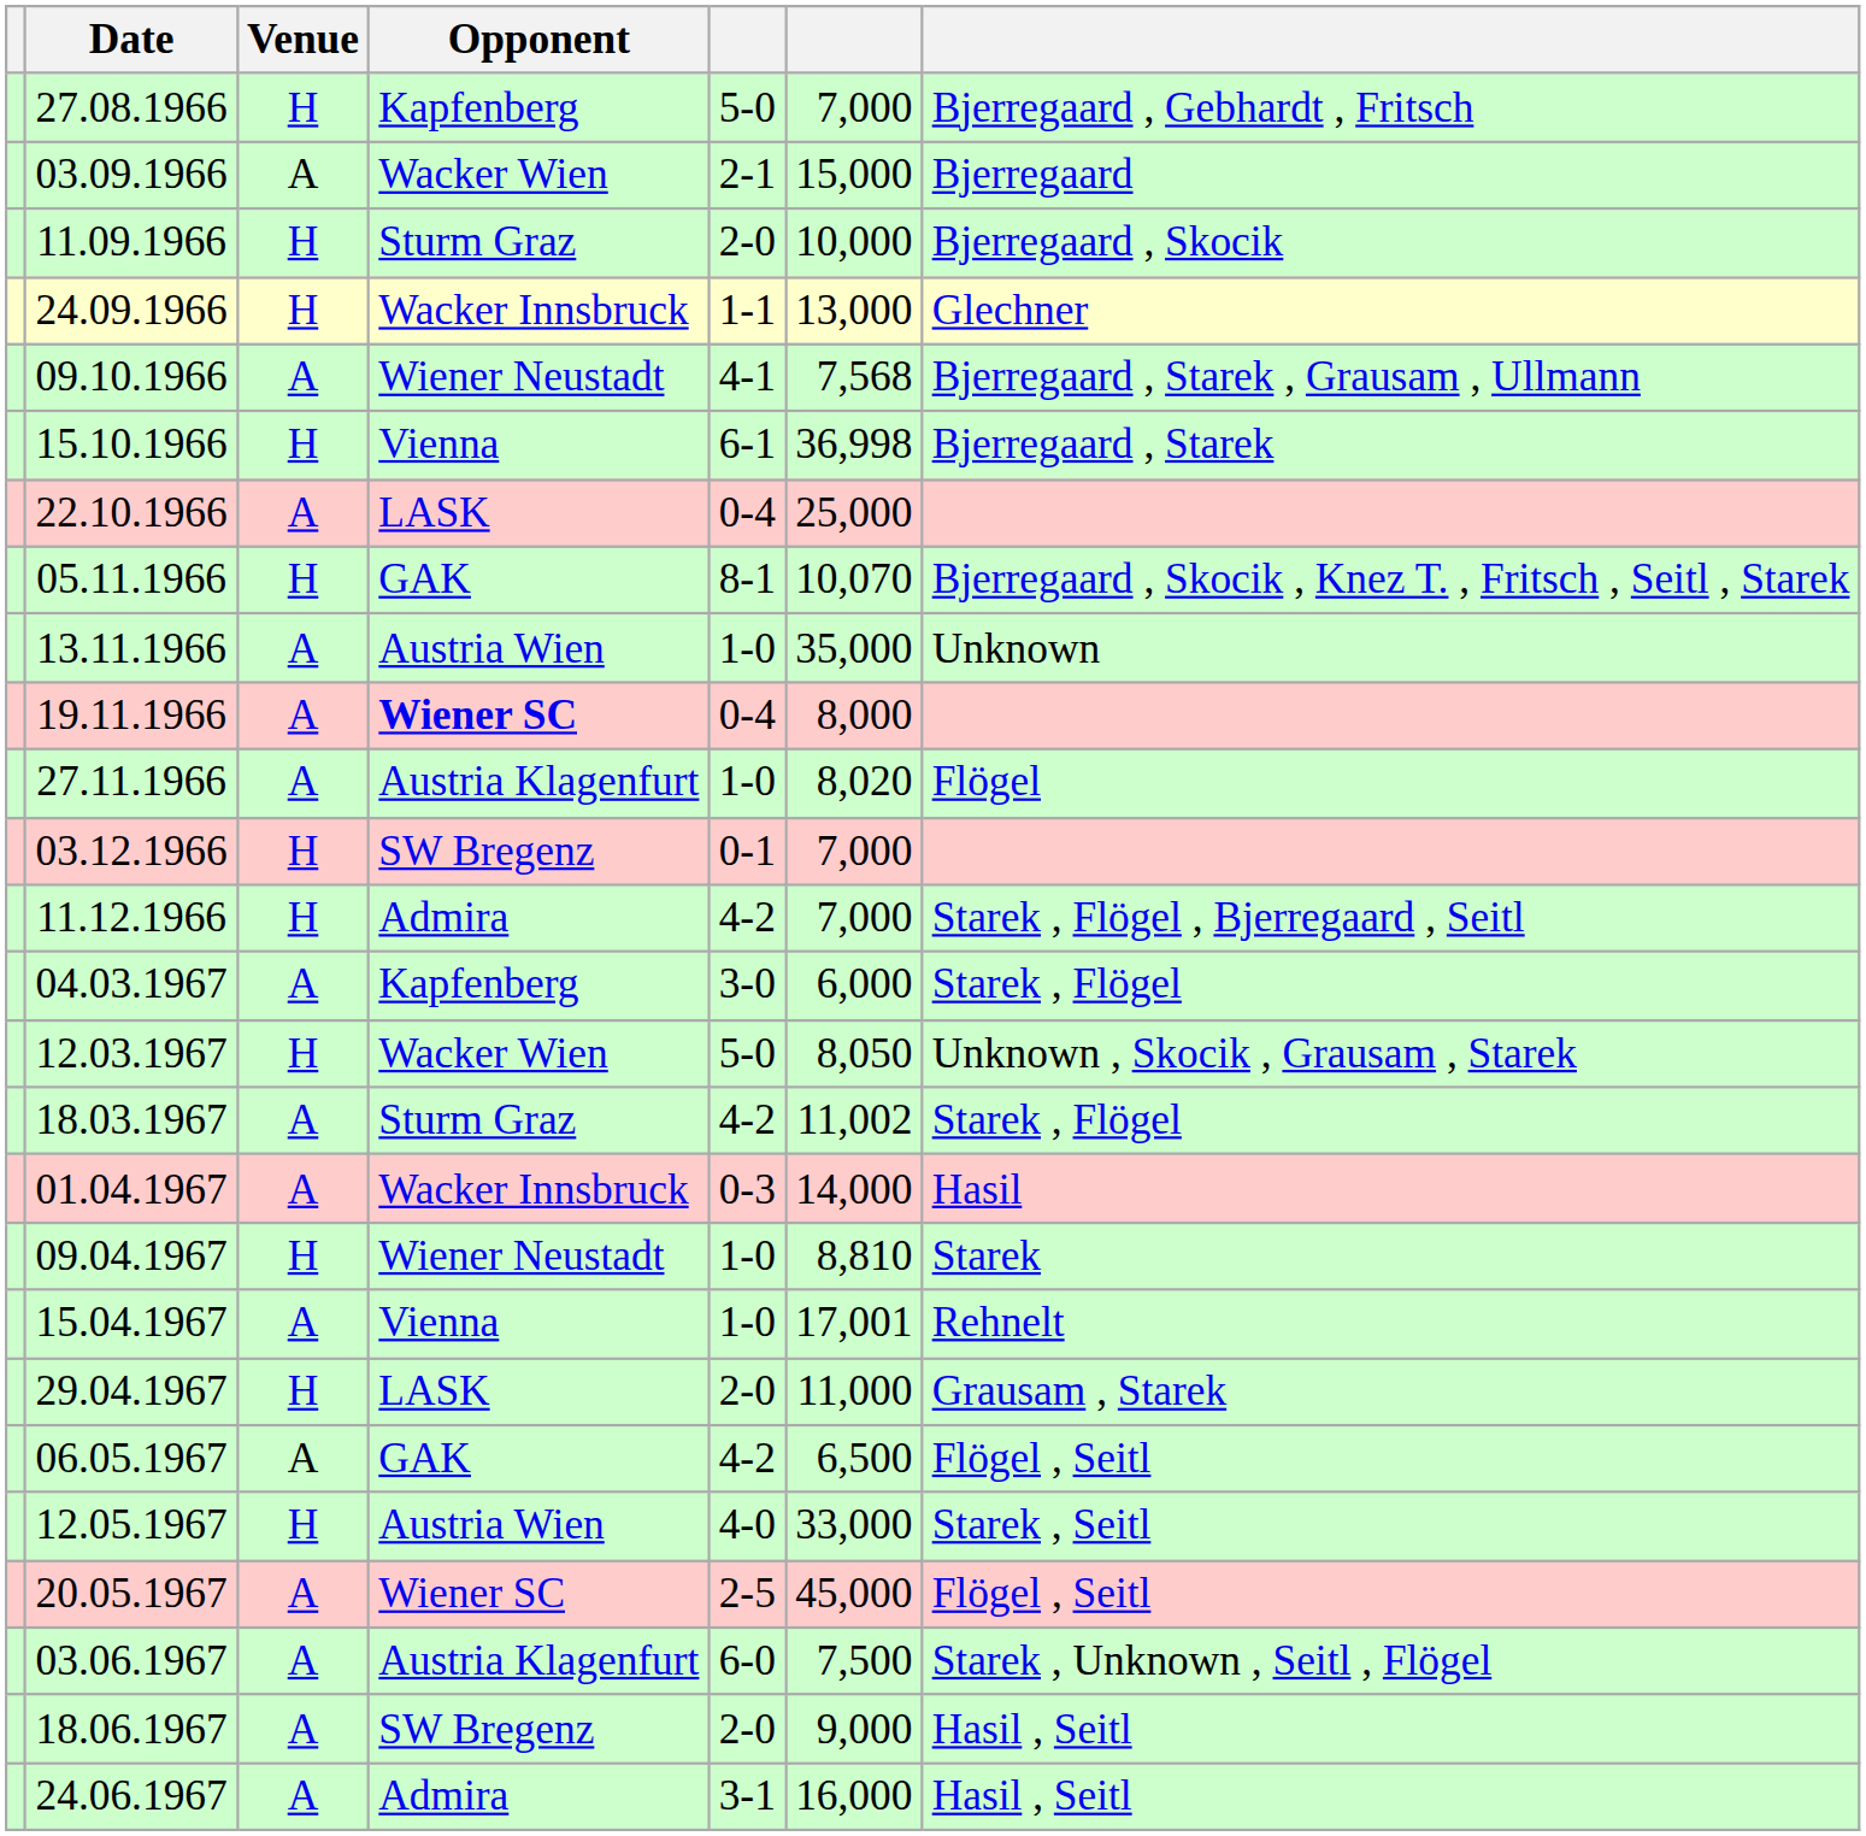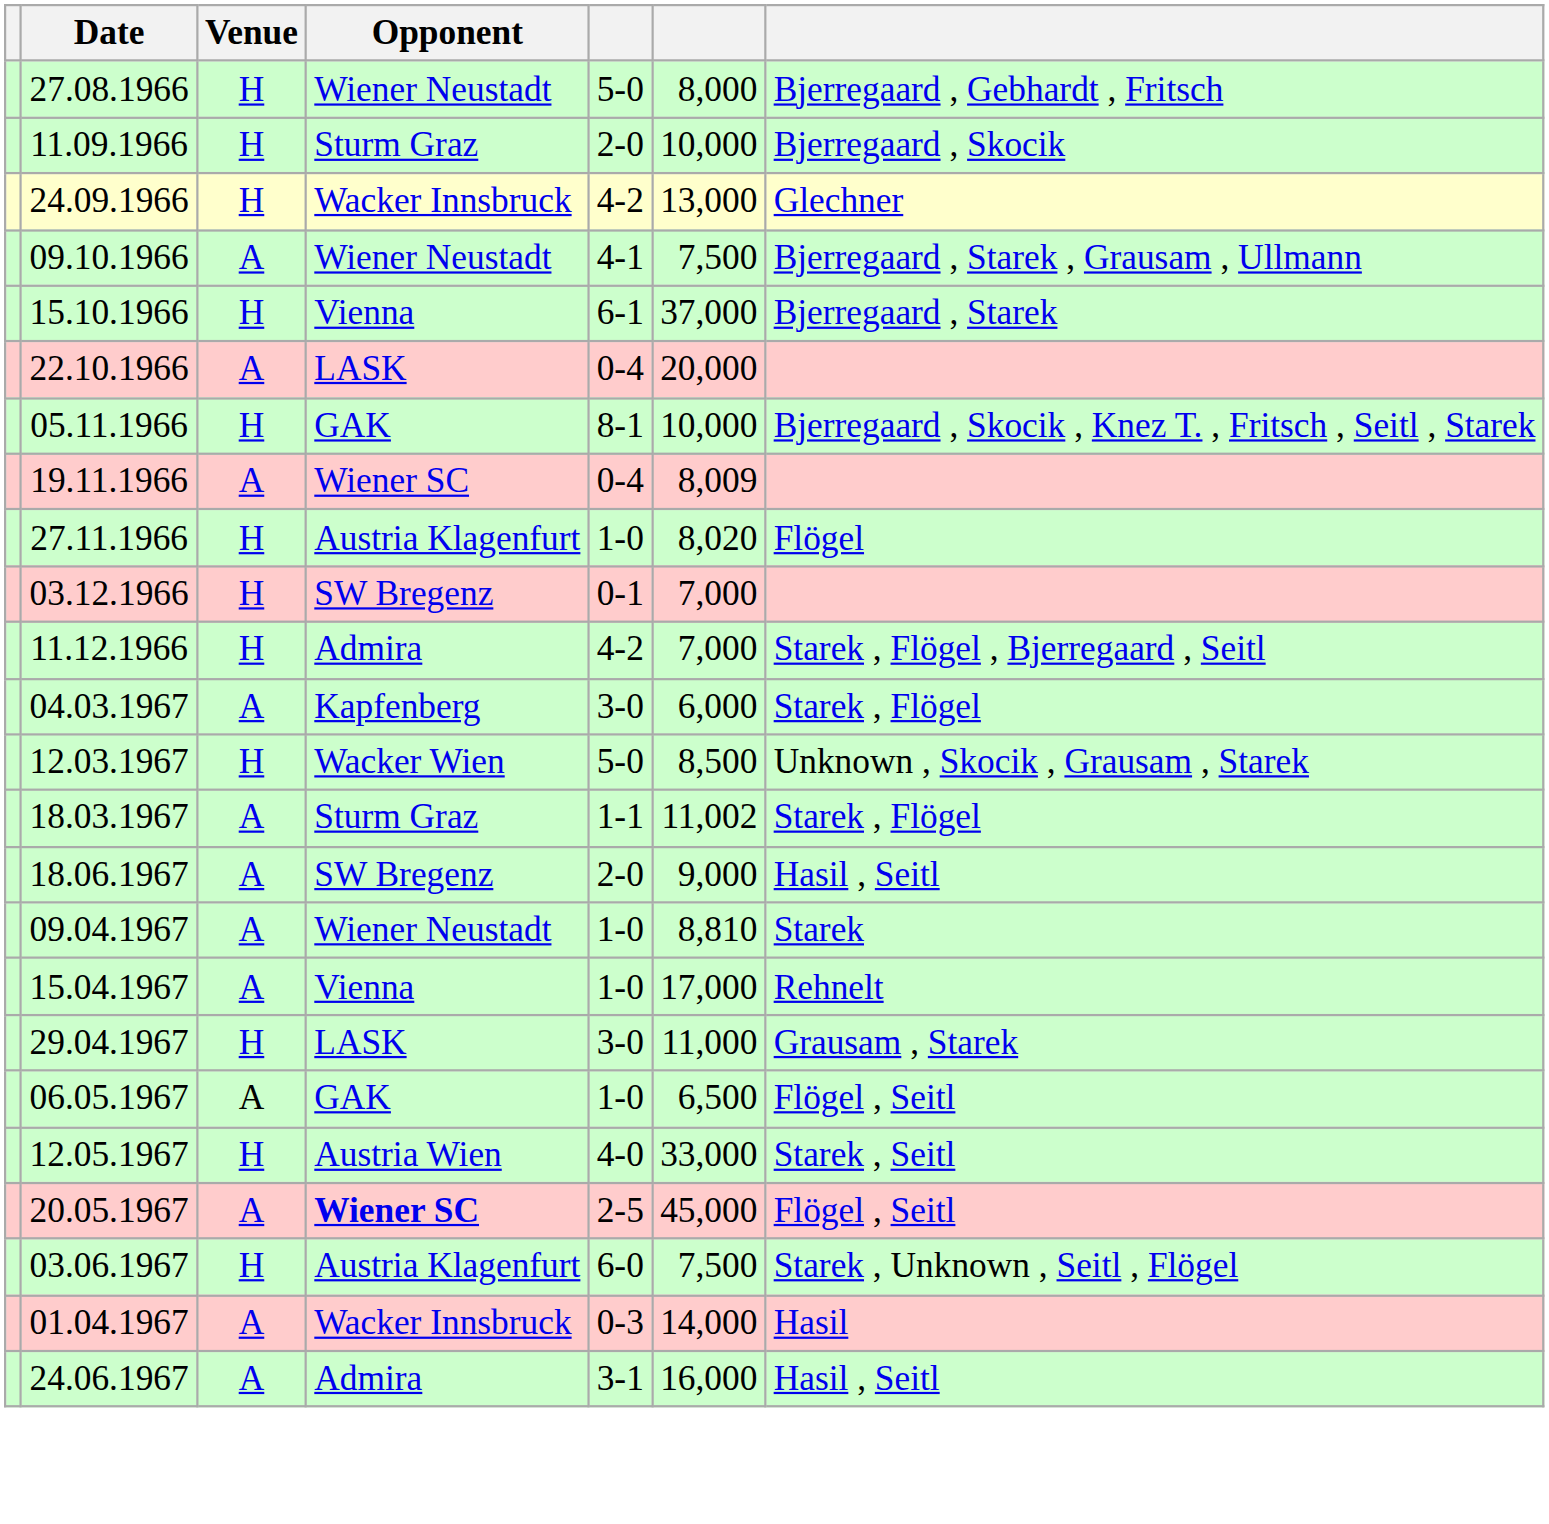 <table class="wikitable" Style="text-align: center">
 <tr>
 <th></th>
 <th>Date</th>
 <th>Venue</th>
 <th>Opponent</th>
 <th></th>
 <th></th>
 <th></th>
 </tr>
 <tr style="background:#cfc">
 <td></td>
 <td>27.08.1966</td>
 <td><a href='#'>H</a></td>
-<td align="left"><a href='#'>Kapfenberg</a></td>
+<td align="left"><a href='#'>Wiener Neustadt</a></td>
 <td>5-0</td>
-<td align="right">7,000</td>
+<td align="right">8,000</td>
 <td align="left"><a href='#'>Bjerregaard</a>   , <a href='#'>Gebhardt</a> , <a href='#'>Fritsch</a> </td>
-</tr>
-<tr style="background:#cfc">
-<td></td>
-<td>03.09.1966</td>
-<td>A</td>
-<td align="left"><a href='#'>Wacker Wien</a></td>
-<td>2-1</td>
-<td align="right">15,000</td>
-<td align="left"><a href='#'>Bjerregaard</a>  </td>
 </tr>
 <tr style="background:#cfc">
 <td></td>
 <td>11.09.1966</td>
 <td><a href='#'>H</a></td>
 <td align="left"><a href='#'>Sturm Graz</a></td>
 <td>2-0</td>
 <td align="right">10,000</td>
 <td align="left"><a href='#'>Bjerregaard</a> , <a href='#'>Skocik</a> </td>
 </tr>
 <tr style="background:#ffc">
 <td></td>
 <td>24.09.1966</td>
 <td><a href='#'>H</a></td>
 <td align="left"><a href='#'>Wacker Innsbruck</a></td>
-<td>1-1</td>
+<td>4-2</td>
 <td align="right">13,000</td>
 <td align="left"><a href='#'>Glechner</a> </td>
 </tr>
 <tr style="background:#cfc">
 <td></td>
 <td>09.10.1966</td>
 <td><a href='#'>A</a></td>
 <td align="left"><a href='#'>Wiener Neustadt</a></td>
 <td>4-1</td>
-<td align="right">7,568</td>
+<td align="right">7,500</td>
 <td align="left"><a href='#'>Bjerregaard</a> , <a href='#'>Starek</a> , <a href='#'>Grausam</a> , <a href='#'>Ullmann</a> </td>
 </tr>
 <tr style="background:#cfc">
 <td></td>
 <td>15.10.1966</td>
 <td><a href='#'>H</a></td>
 <td align="left"><a href='#'>Vienna</a></td>
 <td>6-1</td>
-<td align="right">36,998</td>
+<td align="right">37,000</td>
 <td align="left"><a href='#'>Bjerregaard</a>  , <a href='#'>Starek</a>    </td>
 </tr>
 <tr style="background:#fcc">
 <td></td>
 <td>22.10.1966</td>
 <td><a href='#'>A</a></td>
 <td align="left"><a href='#'>LASK</a></td>
 <td>0-4</td>
-<td align="right">25,000</td>
+<td align="right">20,000</td>
 <td align="left"></td>
 </tr>
 <tr style="background:#cfc">
 <td></td>
 <td>05.11.1966</td>
 <td><a href='#'>H</a></td>
 <td align="left"><a href='#'>GAK</a></td>
 <td>8-1</td>
-<td align="right">10,070</td>
+<td align="right">10,000</td>
 <td align="left"><a href='#'>Bjerregaard</a> , <a href='#'>Skocik</a> , <a href='#'>Knez T.</a>  , <a href='#'>Fritsch</a>  , <a href='#'>Seitl</a> , <a href='#'>Starek</a> </td>
-</tr>
-<tr style="background:#cfc">
-<td></td>
-<td>13.11.1966</td>
-<td><a href='#'>A</a></td>
-<td align="left"><a href='#'>Austria Wien</a></td>
-<td>1-0</td>
-<td align="right">35,000</td>
-<td align="left">Unknown </td>
 </tr>
 <tr style="background:#fcc">
 <td></td>
 <td>19.11.1966</td>
 <td><a href='#'>A</a></td>
-<td align="left"><strong><a href='#'>Wiener SC</a></strong></td>
+<td align="left"><a href='#'>Wiener SC</a></td>
 <td>0-4</td>
-<td align="right">8,000</td>
+<td align="right">8,009</td>
 <td align="left"></td>
 </tr>
 <tr style="background:#cfc">
 <td></td>
 <td>27.11.1966</td>
-<td><a href='#'>A</a></td>
+<td><a href='#'>H</a></td>
 <td align="left"><a href='#'>Austria Klagenfurt</a></td>
 <td>1-0</td>
 <td align="right">8,020</td>
 <td align="left"><a href='#'>Flögel</a> </td>
 </tr>
 <tr style="background:#fcc">
 <td></td>
 <td>03.12.1966</td>
 <td><a href='#'>H</a></td>
 <td align="left"><a href='#'>SW Bregenz</a></td>
 <td>0-1</td>
 <td align="right">7,000</td>
 <td align="left"></td>
 </tr>
 <tr style="background:#cfc">
 <td></td>
 <td>11.12.1966</td>
 <td><a href='#'>H</a></td>
 <td align="left"><a href='#'>Admira</a></td>
 <td>4-2</td>
 <td align="right">7,000</td>
 <td align="left"><a href='#'>Starek</a> , <a href='#'>Flögel</a> , <a href='#'>Bjerregaard</a> , <a href='#'>Seitl</a> </td>
 </tr>
 <tr style="background:#cfc">
 <td></td>
 <td>04.03.1967</td>
 <td><a href='#'>A</a></td>
 <td align="left"><a href='#'>Kapfenberg</a></td>
 <td>3-0</td>
 <td align="right">6,000</td>
 <td align="left"><a href='#'>Starek</a> , <a href='#'>Flögel</a>  </td>
 </tr>
 <tr style="background:#cfc">
 <td></td>
 <td>12.03.1967</td>
 <td><a href='#'>H</a></td>
 <td align="left"><a href='#'>Wacker Wien</a></td>
 <td>5-0</td>
-<td align="right">8,050</td>
+<td align="right">8,500</td>
 <td align="left">Unknown , <a href='#'>Skocik</a> , <a href='#'>Grausam</a> , <a href='#'>Starek</a>  </td>
 </tr>
 <tr style="background:#cfc">
 <td></td>
 <td>18.03.1967</td>
 <td><a href='#'>A</a></td>
 <td align="left"><a href='#'>Sturm Graz</a></td>
-<td>4-2</td>
+<td>1-1</td>
 <td align="right">11,002</td>
 <td align="left"><a href='#'>Starek</a>   , <a href='#'>Flögel</a> </td>
 </tr>
-<tr style="background:#fcc">
+<tr style="background:#cfc">
 <td></td>
-<td>01.04.1967</td>
+<td>18.06.1967</td>
 <td><a href='#'>A</a></td>
-<td align="left"><a href='#'>Wacker Innsbruck</a></td>
-<td>0-3</td>
-<td align="right">14,000</td>
-<td align="left"><a href='#'>Hasil</a> </td>
+<td align="left"><a href='#'>SW Bregenz</a></td>
+<td>2-0</td>
+<td align="right">9,000</td>
+<td align="left"><a href='#'>Hasil</a> , <a href='#'>Seitl</a> </td>
 </tr>
 <tr style="background:#cfc">
 <td></td>
 <td>09.04.1967</td>
-<td><a href='#'>H</a></td>
+<td><a href='#'>A</a></td>
 <td align="left"><a href='#'>Wiener Neustadt</a></td>
 <td>1-0</td>
 <td align="right">8,810</td>
 <td align="left"><a href='#'>Starek</a> </td>
 </tr>
 <tr style="background:#cfc">
 <td></td>
 <td>15.04.1967</td>
 <td><a href='#'>A</a></td>
 <td align="left"><a href='#'>Vienna</a></td>
 <td>1-0</td>
-<td align="right">17,001</td>
+<td align="right">17,000</td>
 <td align="left"><a href='#'>Rehnelt</a> </td>
 </tr>
 <tr style="background:#cfc">
 <td></td>
 <td>29.04.1967</td>
 <td><a href='#'>H</a></td>
 <td align="left"><a href='#'>LASK</a></td>
-<td>2-0</td>
+<td>3-0</td>
 <td align="right">11,000</td>
 <td align="left"><a href='#'>Grausam</a> , <a href='#'>Starek</a>  </td>
 </tr>
 <tr style="background:#cfc">
 <td></td>
 <td>06.05.1967</td>
 <td>A</td>
 <td align="left"><a href='#'>GAK</a></td>
-<td>4-2</td>
+<td>1-0</td>
 <td align="right">6,500</td>
 <td align="left"><a href='#'>Flögel</a>   , <a href='#'>Seitl</a> </td>
 </tr>
 <tr style="background:#cfc">
 <td></td>
 <td>12.05.1967</td>
 <td><a href='#'>H</a></td>
 <td align="left"><a href='#'>Austria Wien</a></td>
 <td>4-0</td>
 <td align="right">33,000</td>
 <td align="left"><a href='#'>Starek</a>  , <a href='#'>Seitl</a>  </td>
 </tr>
 <tr style="background:#fcc">
 <td></td>
 <td>20.05.1967</td>
 <td><a href='#'>A</a></td>
-<td align="left"><a href='#'>Wiener SC</a></td>
+<td align="left"><strong><a href='#'>Wiener SC</a></strong></td>
 <td>2-5</td>
 <td align="right">45,000</td>
 <td align="left"><a href='#'>Flögel</a> , <a href='#'>Seitl</a> </td>
 </tr>
 <tr style="background:#cfc">
 <td></td>
 <td>03.06.1967</td>
-<td><a href='#'>A</a></td>
+<td><a href='#'>H</a></td>
 <td align="left"><a href='#'>Austria Klagenfurt</a></td>
 <td>6-0</td>
 <td align="right">7,500</td>
 <td align="left"><a href='#'>Starek</a>   , Unknown , <a href='#'>Seitl</a> , <a href='#'>Flögel</a> </td>
 </tr>
-<tr style="background:#cfc">
+<tr style="background:#fcc">
 <td></td>
-<td>18.06.1967</td>
+<td>01.04.1967</td>
 <td><a href='#'>A</a></td>
-<td align="left"><a href='#'>SW Bregenz</a></td>
-<td>2-0</td>
-<td align="right">9,000</td>
-<td align="left"><a href='#'>Hasil</a> , <a href='#'>Seitl</a> </td>
+<td align="left"><a href='#'>Wacker Innsbruck</a></td>
+<td>0-3</td>
+<td align="right">14,000</td>
+<td align="left"><a href='#'>Hasil</a> </td>
 </tr>
 <tr style="background:#cfc">
 <td></td>
 <td>24.06.1967</td>
 <td><a href='#'>A</a></td>
 <td align="left"><a href='#'>Admira</a></td>
 <td>3-1</td>
 <td align="right">16,000</td>
 <td align="left"><a href='#'>Hasil</a> , <a href='#'>Seitl</a>  </td>
 </tr>
 </table>
